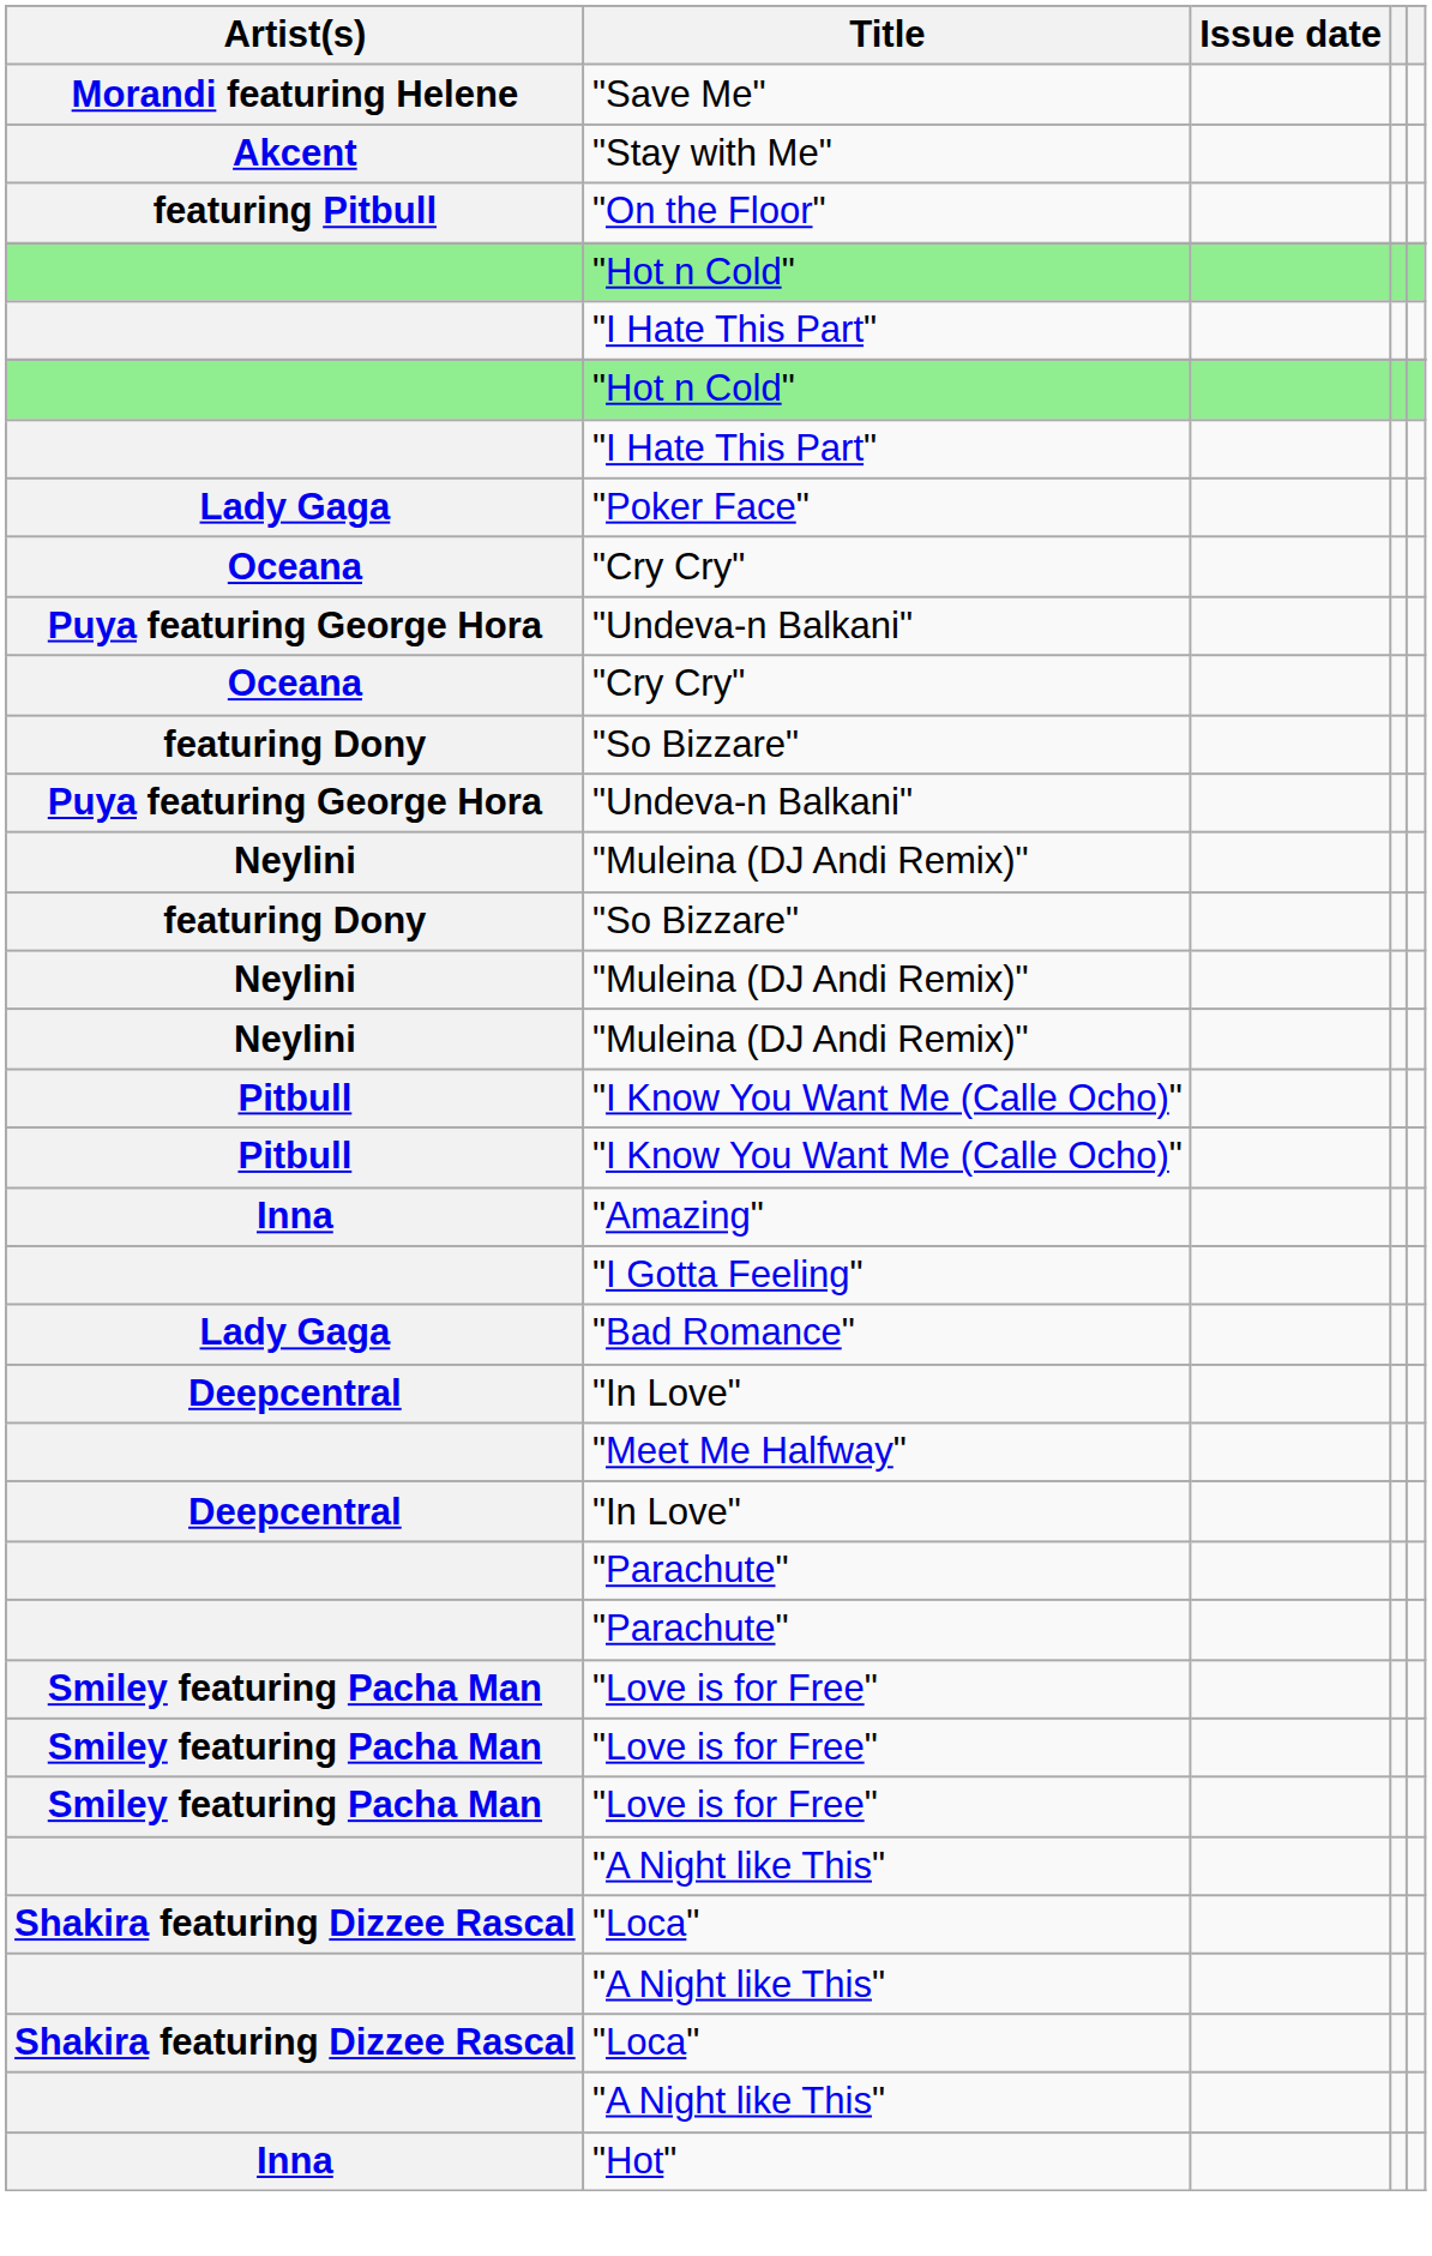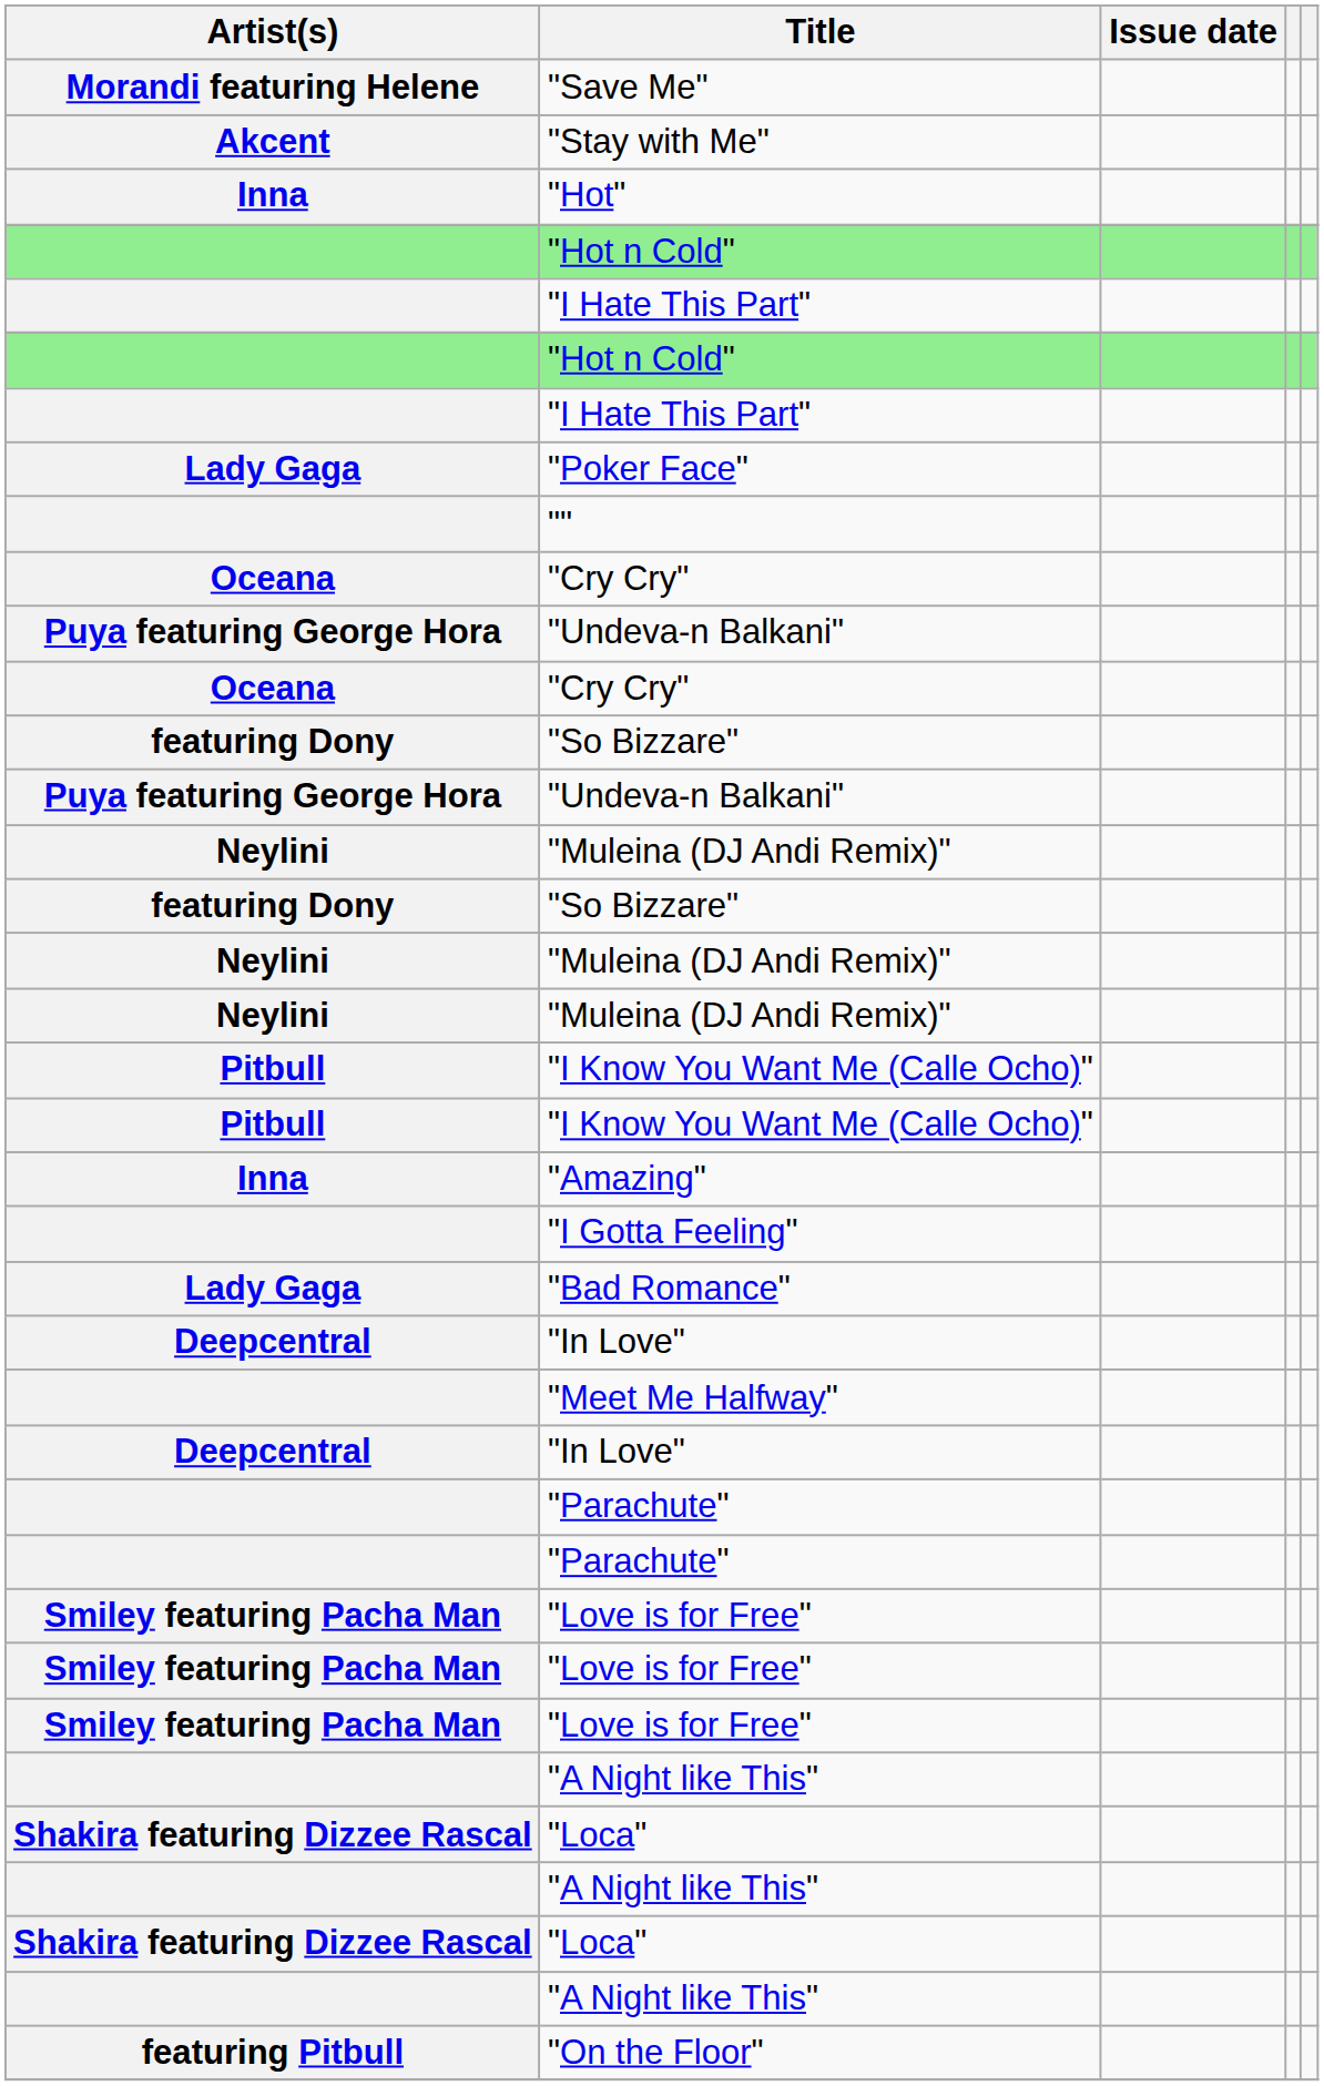 <table class="wikitable sortable plainrowheaders">
 <tr>
 <th scope=col class="sortable">Artist(s)</th>
 <th scope=col class="sortable">Title</th>
 <th scope=col class="sortable">Issue date</th>
 <th scope=col class="sortable"></th>
 <th scope=col class="unsortable"></th>
 </tr>
 <tr>
 <th scope="row"><a href='#'>Morandi</a> featuring Helene</th>
 <td>"Save Me"</td>
 <td></td>
 <td></td>
 <td></td>
 </tr>
 <tr>
 <th scope="row"><a href='#'>Akcent</a></th>
 <td>"Stay with Me"</td>
 <td></td>
 <td></td>
 <td></td>
 </tr>
 <tr>
-<th scope="row"> featuring <a href='#'>Pitbull</a></th>
-<td>"<a href='#'>On the Floor</a>"</td>
+<th scope="row"><a href='#'>Inna</a></th>
+<td>"<a href='#'>Hot</a>"</td>
 <td></td>
 <td></td>
 <td></td>
 </tr>
 <tr>
 </tr>
 <tr bgcolor="lightgreen">
 <td scope="row"></td>
 <td>"<a href='#'>Hot n Cold</a>"</td>
 <td></td>
 <td></td>
 <td></td>
 </tr>
 <tr>
 <th scope="row"></th>
 <td>"<a href='#'>I Hate This Part</a>"</td>
 <td></td>
 <td></td>
 <td></td>
 </tr>
 <tr>
 </tr>
 <tr bgcolor="lightgreen">
 <td scope="row"></td>
 <td>"<a href='#'>Hot n Cold</a>"</td>
 <td></td>
 <td></td>
 <td></td>
 </tr>
 <tr>
 <th scope="row"></th>
 <td>"<a href='#'>I Hate This Part</a>"</td>
 <td></td>
 <td></td>
 <td></td>
 </tr>
 <tr>
 <th scope="row"><a href='#'>Lady Gaga</a></th>
 <td>"<a href='#'>Poker Face</a>"</td>
+<td></td>
+<td></td>
+<td></td>
+</tr>
+<tr>
+<th scope="row"></th>
+<td>""</td>
 <td></td>
 <td></td>
 <td></td>
 </tr>
 <tr>
 <th scope="row"><a href='#'>Oceana</a></th>
 <td>"Cry Cry"</td>
 <td></td>
 <td></td>
 <td></td>
 </tr>
 <tr>
 <th scope="row"><a href='#'>Puya</a> featuring George Hora</th>
 <td>"Undeva-n Balkani"</td>
 <td></td>
 <td></td>
 <td></td>
 </tr>
 <tr>
 <th scope="row"><a href='#'>Oceana</a></th>
 <td>"Cry Cry"</td>
 <td></td>
 <td></td>
 <td></td>
 </tr>
 <tr>
 <th scope="row"> featuring Dony</th>
 <td>"So Bizzare"</td>
 <td></td>
 <td></td>
 <td></td>
 </tr>
 <tr>
 <th scope="row"><a href='#'>Puya</a> featuring George Hora</th>
 <td>"Undeva-n Balkani"</td>
 <td></td>
 <td></td>
 <td></td>
 </tr>
 <tr>
 <th scope="row">Neylini</th>
 <td>"Muleina (DJ Andi Remix)"</td>
 <td></td>
 <td></td>
 <td></td>
 </tr>
 <tr>
 <th scope="row"> featuring Dony</th>
 <td>"So Bizzare"</td>
 <td></td>
 <td></td>
 <td></td>
 </tr>
 <tr>
 <th scope="row">Neylini</th>
 <td>"Muleina (DJ Andi Remix)"</td>
 <td></td>
 <td></td>
 <td></td>
 </tr>
 <tr>
 <th scope="row">Neylini</th>
 <td>"Muleina (DJ Andi Remix)"</td>
 <td></td>
 <td></td>
 <td></td>
 </tr>
 <tr>
 <th scope="row"><a href='#'>Pitbull</a></th>
 <td>"<a href='#'>I Know You Want Me (Calle Ocho)</a>"</td>
 <td></td>
 <td></td>
 <td></td>
 </tr>
 <tr>
 <th scope="row"><a href='#'>Pitbull</a></th>
 <td>"<a href='#'>I Know You Want Me (Calle Ocho)</a>"</td>
 <td></td>
 <td></td>
 <td></td>
 </tr>
 <tr>
 <th scope="row"><a href='#'>Inna</a></th>
 <td>"<a href='#'>Amazing</a>"</td>
 <td></td>
 <td></td>
 <td></td>
 </tr>
 <tr>
 <th scope="row"></th>
 <td>"<a href='#'>I Gotta Feeling</a>"</td>
 <td></td>
 <td></td>
 <td></td>
 </tr>
 <tr>
 <th scope="row"><a href='#'>Lady Gaga</a></th>
 <td>"<a href='#'>Bad Romance</a>"</td>
 <td></td>
 <td></td>
 <td></td>
 </tr>
 <tr>
 <th scope="row"><a href='#'>Deepcentral</a></th>
 <td>"In Love"</td>
 <td></td>
 <td></td>
 <td></td>
 </tr>
 <tr>
 <th scope="row"></th>
 <td>"<a href='#'>Meet Me Halfway</a>"</td>
 <td></td>
 <td></td>
 <td></td>
 </tr>
 <tr>
 <th scope="row"><a href='#'>Deepcentral</a></th>
 <td>"In Love"</td>
 <td></td>
 <td></td>
 <td></td>
 </tr>
 <tr>
 <th scope="row"></th>
 <td>"<a href='#'>Parachute</a>"</td>
 <td></td>
 <td></td>
 <td></td>
 </tr>
 <tr>
 <th scope="row"></th>
 <td>"<a href='#'>Parachute</a>"</td>
 <td></td>
 <td></td>
 <td></td>
 </tr>
 <tr>
 <th scope="row"><a href='#'>Smiley</a> featuring <a href='#'>Pacha Man</a></th>
 <td>"<a href='#'>Love is for Free</a>"</td>
 <td></td>
 <td></td>
 <td></td>
 </tr>
 <tr>
 <th scope="row"><a href='#'>Smiley</a> featuring <a href='#'>Pacha Man</a></th>
 <td>"<a href='#'>Love is for Free</a>"</td>
 <td></td>
 <td></td>
 <td></td>
 </tr>
 <tr>
 <th scope="row"><a href='#'>Smiley</a> featuring <a href='#'>Pacha Man</a></th>
 <td>"<a href='#'>Love is for Free</a>"</td>
 <td></td>
 <td></td>
 <td></td>
 </tr>
 <tr>
 <th scope="row"></th>
 <td>"<a href='#'>A Night like This</a>"</td>
 <td></td>
 <td></td>
 <td></td>
 </tr>
 <tr>
 <th scope="row"><a href='#'>Shakira</a> featuring <a href='#'>Dizzee Rascal</a></th>
 <td>"<a href='#'>Loca</a>"</td>
 <td></td>
 <td></td>
 <td></td>
 </tr>
 <tr>
 <th scope="row"></th>
 <td>"<a href='#'>A Night like This</a>"</td>
 <td></td>
 <td></td>
 <td></td>
 </tr>
 <tr>
 <th scope="row"><a href='#'>Shakira</a> featuring <a href='#'>Dizzee Rascal</a></th>
 <td>"<a href='#'>Loca</a>"</td>
 <td></td>
 <td></td>
 <td></td>
 </tr>
 <tr>
 <th scope="row"></th>
 <td>"<a href='#'>A Night like This</a>"</td>
 <td></td>
 <td></td>
 <td></td>
 </tr>
 <tr>
-<th scope="row"><a href='#'>Inna</a></th>
-<td>"<a href='#'>Hot</a>"</td>
+<th scope="row"> featuring <a href='#'>Pitbull</a></th>
+<td>"<a href='#'>On the Floor</a>"</td>
 <td></td>
 <td></td>
 <td></td>
 </tr>
 <tr>
 </tr>
 </table>
